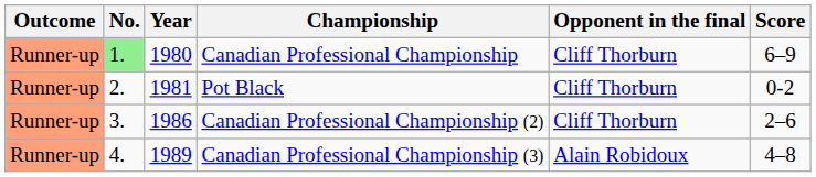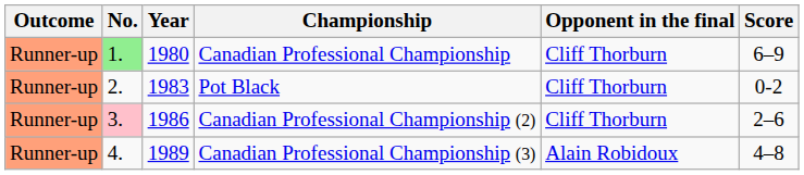 <table class="wikitable">
 <tr>
 <th>Outcome</th>
 <th>No.</th>
 <th>Year</th>
 <th>Championship</th>
 <th>Opponent in the final</th>
 <th>Score</th>
 </tr>
 <tr>
 <td style="background:#ffa07a;">Runner-up</td>
 <td style="background: lightgreen;">1.</td>
 <td><a href='#'>1980</a></td>
 <td><a href='#'>Canadian Professional Championship</a></td>
 <td> <a href='#'>Cliff Thorburn</a></td>
 <td style="text-align: center">6–9</td>
 </tr>
 <tr>
 <td style="background:#ffa07a;">Runner-up</td>
 <td>2.</td>
-<td><a href='#'>1981</a></td>
+<td><a href='#'>1983</a></td>
 <td><a href='#'>Pot Black</a></td>
 <td> <a href='#'>Cliff Thorburn</a></td>
 <td style="text-align: center">0-2</td>
 </tr>
 <tr>
 <td style="background:#ffa07a;">Runner-up</td>
-<td>3.</td>
+<td style="background: pink;">3.</td>
 <td><a href='#'>1986</a></td>
 <td><a href='#'>Canadian Professional Championship</a> <small>(2)</small></td>
 <td> <a href='#'>Cliff Thorburn</a></td>
 <td style="text-align: center">2–6</td>
 </tr>
 <tr>
 <td style="background:#ffa07a;">Runner-up</td>
 <td>4.</td>
 <td><a href='#'>1989</a></td>
 <td><a href='#'>Canadian Professional Championship</a> <small>(3)</small></td>
 <td> <a href='#'>Alain Robidoux</a></td>
 <td style="text-align: center">4–8</td>
 </tr>
 </table>
